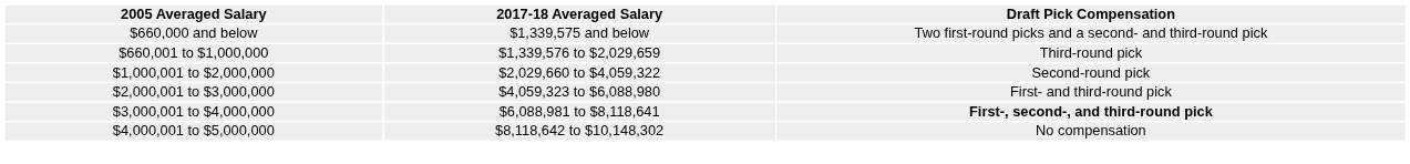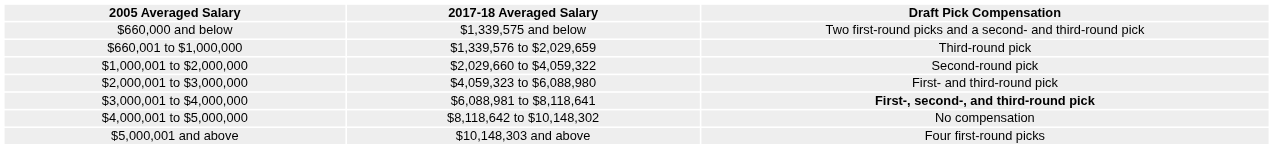 <table width=100%>
 <tr>
 <th colspan=3></th>
 </tr>
 <tr bgcolor="#eeeeee">
 <th width=27%>2005 Averaged Salary</th>
 <th width="28%">2017-18 Averaged Salary</th>
 <th width=45%>Draft Pick Compensation</th>
 </tr>
 <tr bgcolor="#eeeeee">
 <td align=center>$660,000 and below</td>
 <td align=center>$1,339,575 and below</td>
 <td align=center>Two first-round picks and a second- and third-round pick</td>
 </tr>
 <tr bgcolor="#eeeeee">
 <td align=center>$660,001 to $1,000,000</td>
 <td align=center>$1,339,576 to $2,029,659</td>
 <td align=center>Third-round pick</td>
 </tr>
 <tr bgcolor="#eeeeee">
 <td align=center>$1,000,001 to $2,000,000</td>
 <td align=center>$2,029,660 to $4,059,322</td>
 <td align=center>Second-round pick</td>
 </tr>
 <tr bgcolor="#eeeeee">
 <td align=center>$2,000,001 to $3,000,000</td>
 <td align=center>$4,059,323 to $6,088,980</td>
 <td align=center>First- and third-round pick</td>
 </tr>
 <tr bgcolor="#eeeeee">
 <td align=center>$3,000,001 to $4,000,000</td>
 <td align=center>$6,088,981 to $8,118,641</td>
 <td align=center><strong>First-, second-, and third-round pick</strong></td>
 </tr>
 <tr bgcolor="#eeeeee">
 <td align=center>$4,000,001 to $5,000,000</td>
 <td align=center>$8,118,642 to $10,148,302</td>
 <td align=center>No compensation</td>
 </tr>
+<tr bgcolor="#eeeeee">
+<td align=center>$5,000,001 and above</td>
+<td align=center>$10,148,303 and above</td>
+<td align=center>Four first-round picks</td>
+</tr>
 </table>
